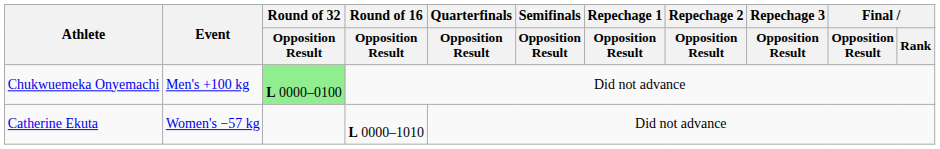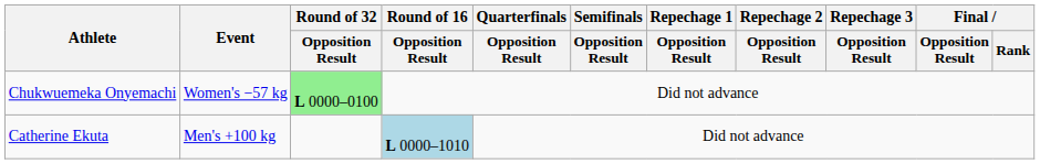 <table class="wikitable" style="font-size:90%">
 <tr>
 <th rowspan="2">Athlete</th>
 <th rowspan="2">Event</th>
 <th>Round of 32</th>
 <th>Round of 16</th>
 <th>Quarterfinals</th>
 <th>Semifinals</th>
 <th>Repechage 1</th>
 <th>Repechage 2</th>
 <th>Repechage 3</th>
 <th colspan=2>Final / </th>
 </tr>
 <tr style="font-size:95%">
 <th>Opposition<br>Result</th>
 <th>Opposition<br>Result</th>
 <th>Opposition<br>Result</th>
 <th>Opposition<br>Result</th>
 <th>Opposition<br>Result</th>
 <th>Opposition<br>Result</th>
 <th>Opposition<br>Result</th>
 <th>Opposition<br>Result</th>
 <th>Rank</th>
 </tr>
 <tr align=center>
 <td align=left><a href='#'>Chukwuemeka Onyemachi</a></td>
-<td align=left><a href='#'>Men's +100 kg</a></td>
+<td align=left><a href='#'>Women's −57 kg</a></td>
 <td style="background: lightgreen;"><br><strong>L</strong> 0000–0100</td>
 <td colspan=8>Did not advance</td>
 </tr>
 <tr align=center>
 <td align=left><a href='#'>Catherine Ekuta</a></td>
-<td align=left><a href='#'>Women's −57 kg</a></td>
+<td align=left><a href='#'>Men's +100 kg</a></td>
 <td></td>
-<td><br><strong>L</strong> 0000–1010</td>
+<td style="background: lightblue;"><br><strong>L</strong> 0000–1010</td>
 <td colspan=7>Did not advance</td>
 </tr>
 </table>
